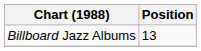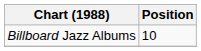 <table class="wikitable">
 <tr>
 <th>Chart (1988)</th>
 <th>Position</th>
 </tr>
 <tr>
 <td><em>Billboard</em> Jazz Albums</td>
-<td>13</td>
+<td>10</td>
 </tr>
 <tr>
 </tr>
 </table>
